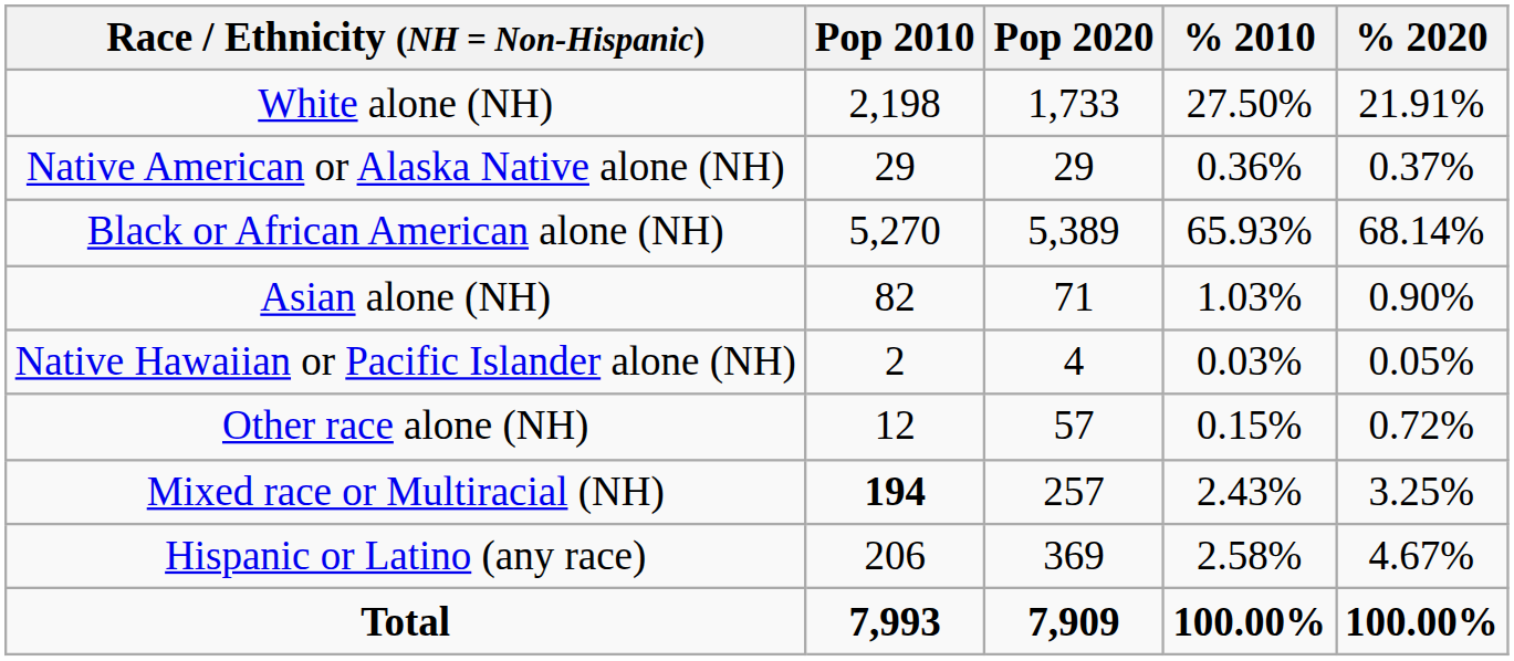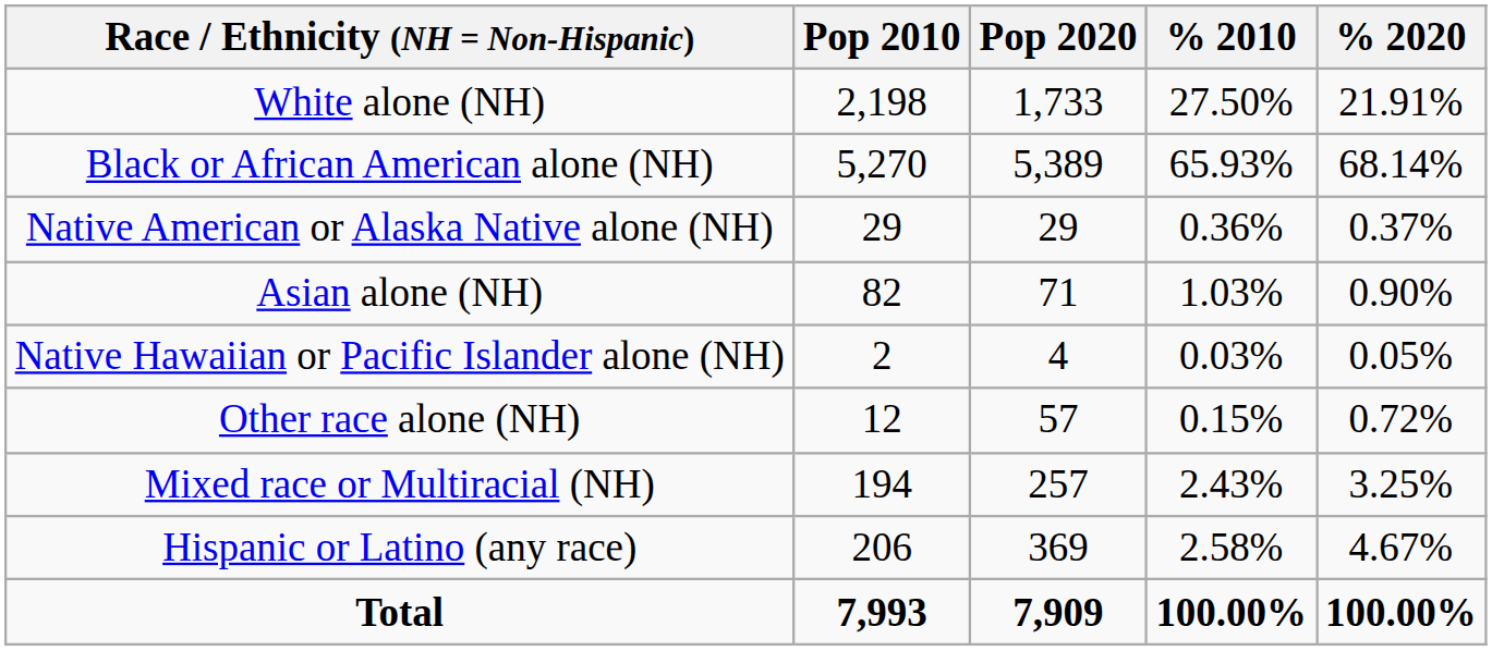 <table class="wikitable" style="text-align:center;">
 <tr>
 <th>Race / Ethnicity <small>(<em>NH = Non-Hispanic</em>)</small></th>
 <th>Pop 2010</th>
 <th>Pop 2020</th>
 <th>% 2010</th>
 <th>% 2020</th>
 </tr>
 <tr>
 <td><a href='#'>White</a> alone (NH)</td>
 <td>2,198</td>
 <td>1,733</td>
 <td>27.50%</td>
 <td>21.91%</td>
 </tr>
 <tr>
+<td><a href='#'>Black or African American</a> alone (NH)</td>
+<td>5,270</td>
+<td>5,389</td>
+<td>65.93%</td>
+<td>68.14%</td>
+</tr>
+<tr>
 <td><a href='#'>Native American</a> or <a href='#'>Alaska Native</a> alone (NH)</td>
 <td>29</td>
 <td>29</td>
 <td>0.36%</td>
 <td>0.37%</td>
-</tr>
-<tr>
-<td><a href='#'>Black or African American</a> alone (NH)</td>
-<td>5,270</td>
-<td>5,389</td>
-<td>65.93%</td>
-<td>68.14%</td>
 </tr>
 <tr>
 <td><a href='#'>Asian</a> alone (NH)</td>
 <td>82</td>
 <td>71</td>
 <td>1.03%</td>
 <td>0.90%</td>
 </tr>
 <tr>
 <td><a href='#'>Native Hawaiian</a> or <a href='#'>Pacific Islander</a> alone (NH)</td>
 <td>2</td>
 <td>4</td>
 <td>0.03%</td>
 <td>0.05%</td>
 </tr>
 <tr>
 <td><a href='#'>Other race</a> alone (NH)</td>
 <td>12</td>
 <td>57</td>
 <td>0.15%</td>
 <td>0.72%</td>
 </tr>
 <tr>
 <td><a href='#'>Mixed race or Multiracial</a> (NH)</td>
-<td><strong>194</strong></td>
+<td>194</td>
 <td>257</td>
 <td>2.43%</td>
 <td>3.25%</td>
 </tr>
 <tr>
 <td><a href='#'>Hispanic or Latino</a> (any race)</td>
 <td>206</td>
 <td>369</td>
 <td>2.58%</td>
 <td>4.67%</td>
 </tr>
 <tr>
 <td><strong>Total</strong></td>
 <td><strong>7,993</strong></td>
 <td><strong>7,909</strong></td>
 <td><strong>100.00%</strong></td>
 <td><strong>100.00%</strong></td>
 </tr>
 </table>
